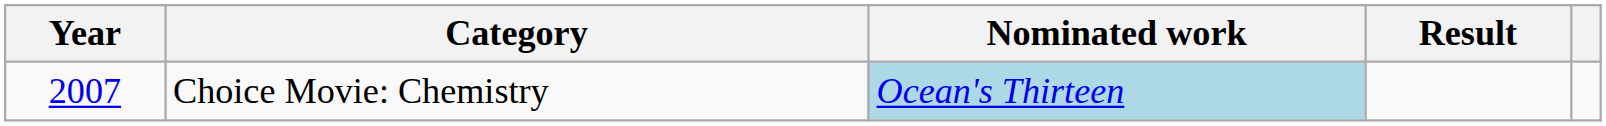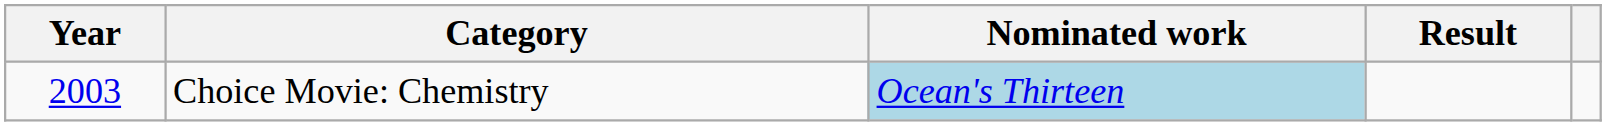 <table class="wikitable" style="width:80%;">
 <tr>
 <th scope="row">Year</th>
 <th scope="row">Category</th>
 <th scope="row">Nominated work</th>
 <th scope="row">Result</th>
 <th scope="row"></th>
 </tr>
 <tr>
-<td align="center"><a href='#'>2007</a></td>
+<td align="center"><a href='#'>2003</a></td>
 <td>Choice Movie: Chemistry</td>
 <td style="background: lightblue;"><em><a href='#'>Ocean's Thirteen</a></em></td>
 <td></td>
 <td align="center"></td>
 </tr>
 </table>
